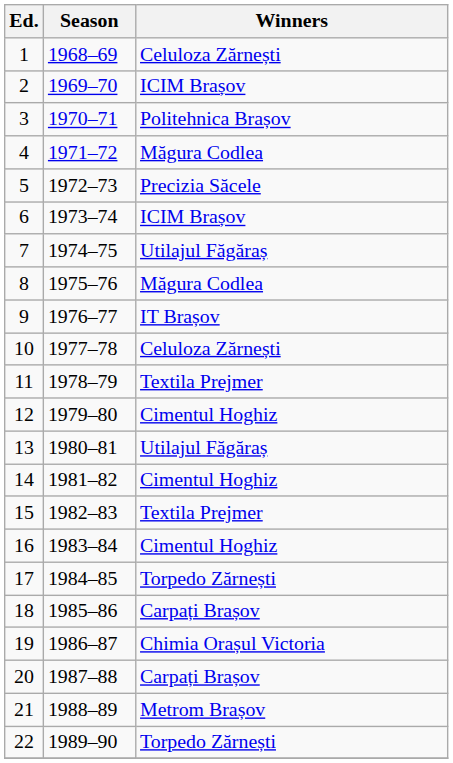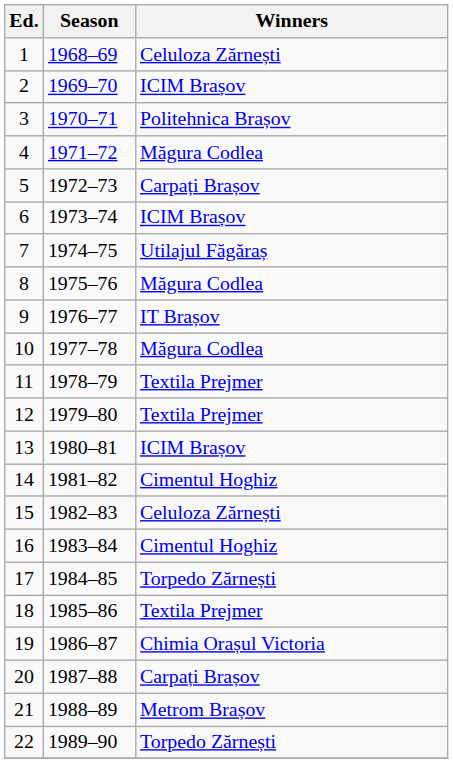 <table class="wikitable" style="font-size:90%">
 <tr>
 <th><abbr>Ed.</abbr></th>
 <th width="60">Season</th>
 <th width="220">Winners</th>
 </tr>
 <tr>
 <td align=center>1</td>
 <td><a href='#'>1968–69</a></td>
 <td><a href='#'>Celuloza Zărnești</a></td>
 </tr>
 <tr>
 <td align=center>2</td>
 <td><a href='#'>1969–70</a></td>
 <td><a href='#'>ICIM Brașov</a></td>
 </tr>
 <tr>
 <td align=center>3</td>
 <td><a href='#'>1970–71</a></td>
 <td><a href='#'>Politehnica Brașov</a></td>
 </tr>
 <tr>
 <td align=center>4</td>
 <td><a href='#'>1971–72</a></td>
 <td><a href='#'>Măgura Codlea</a></td>
 </tr>
 <tr>
 <td align=center>5</td>
 <td>1972–73</td>
-<td><a href='#'>Precizia Săcele</a></td>
+<td><a href='#'>Carpați Brașov</a></td>
 </tr>
 <tr>
 <td align=center>6</td>
 <td>1973–74</td>
 <td><a href='#'>ICIM Brașov</a></td>
 </tr>
 <tr>
 <td align=center>7</td>
 <td>1974–75</td>
 <td><a href='#'>Utilajul Făgăraș</a></td>
 </tr>
 <tr>
 <td align=center>8</td>
 <td>1975–76</td>
 <td><a href='#'>Măgura Codlea</a></td>
 </tr>
 <tr>
 <td align=center>9</td>
 <td>1976–77</td>
 <td><a href='#'>IT Brașov</a></td>
 </tr>
 <tr>
 <td align=center>10</td>
 <td>1977–78</td>
-<td><a href='#'>Celuloza Zărnești</a></td>
+<td><a href='#'>Măgura Codlea</a></td>
 </tr>
 <tr>
 <td align=center>11</td>
 <td>1978–79</td>
 <td><a href='#'>Textila Prejmer</a></td>
 </tr>
 <tr>
 <td align=center>12</td>
 <td>1979–80</td>
-<td><a href='#'>Cimentul Hoghiz</a></td>
+<td><a href='#'>Textila Prejmer</a></td>
 </tr>
 <tr>
 <td align=center>13</td>
 <td>1980–81</td>
-<td><a href='#'>Utilajul Făgăraș</a></td>
+<td><a href='#'>ICIM Brașov</a></td>
 </tr>
 <tr>
 <td align=center>14</td>
 <td>1981–82</td>
 <td><a href='#'>Cimentul Hoghiz</a></td>
 </tr>
 <tr>
 <td align=center>15</td>
 <td>1982–83</td>
-<td><a href='#'>Textila Prejmer</a></td>
+<td><a href='#'>Celuloza Zărnești</a></td>
 </tr>
 <tr>
 <td align=center>16</td>
 <td>1983–84</td>
 <td><a href='#'>Cimentul Hoghiz</a></td>
 </tr>
 <tr>
 <td align=center>17</td>
 <td>1984–85</td>
 <td><a href='#'>Torpedo Zărnești</a></td>
 </tr>
 <tr>
 <td align=center>18</td>
 <td>1985–86</td>
-<td><a href='#'>Carpați Brașov</a></td>
+<td><a href='#'>Textila Prejmer</a></td>
 </tr>
 <tr>
 <td align=center>19</td>
 <td>1986–87</td>
 <td><a href='#'>Chimia Orașul Victoria</a></td>
 </tr>
 <tr>
 <td align=center>20</td>
 <td>1987–88</td>
 <td><a href='#'>Carpați Brașov</a></td>
 </tr>
 <tr>
 <td align=center>21</td>
 <td>1988–89</td>
 <td><a href='#'>Metrom Brașov</a></td>
 </tr>
 <tr>
 <td align=center>22</td>
 <td>1989–90</td>
 <td><a href='#'>Torpedo Zărnești</a></td>
 </tr>
 <tr>
 </tr>
 </table>
